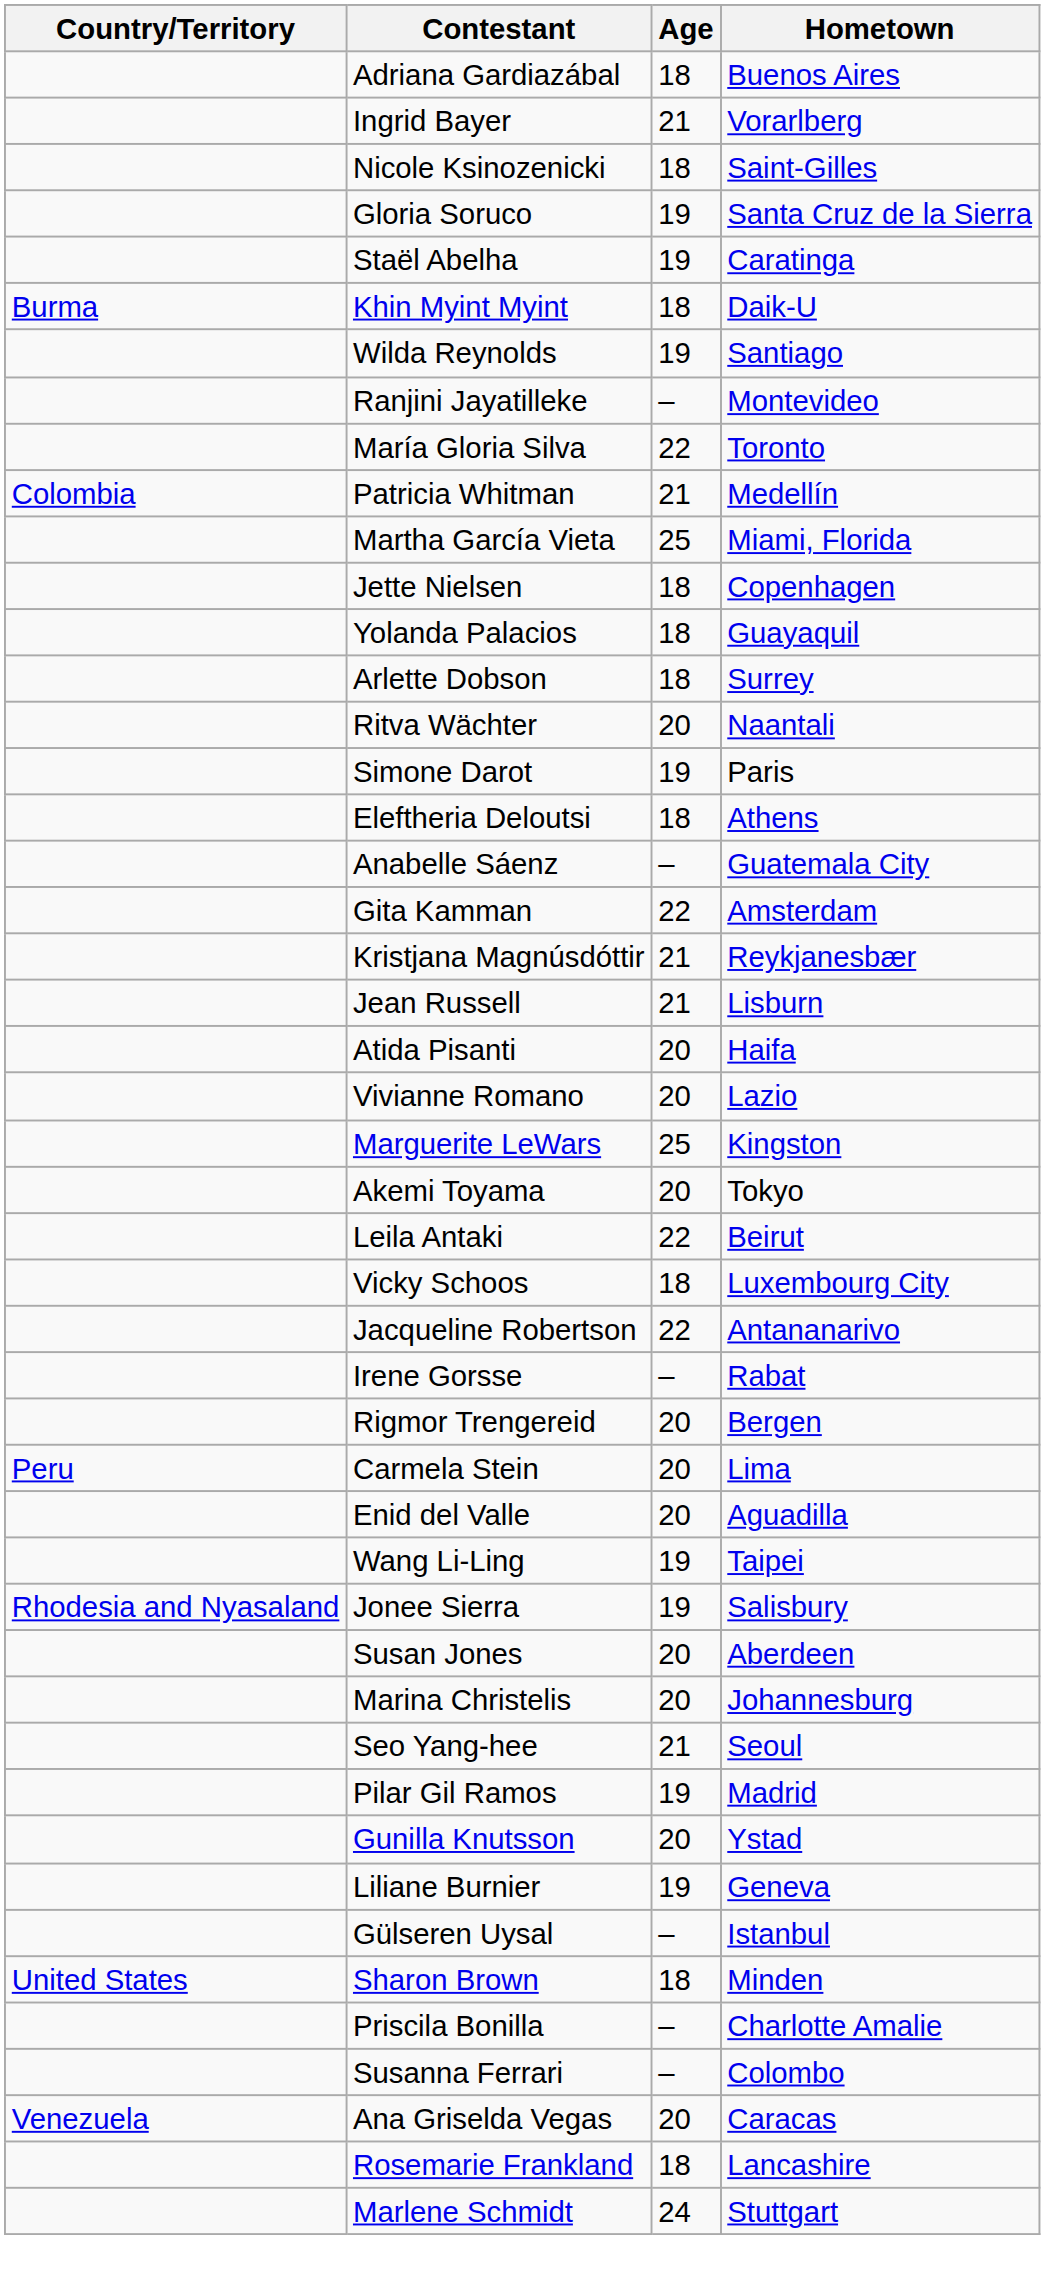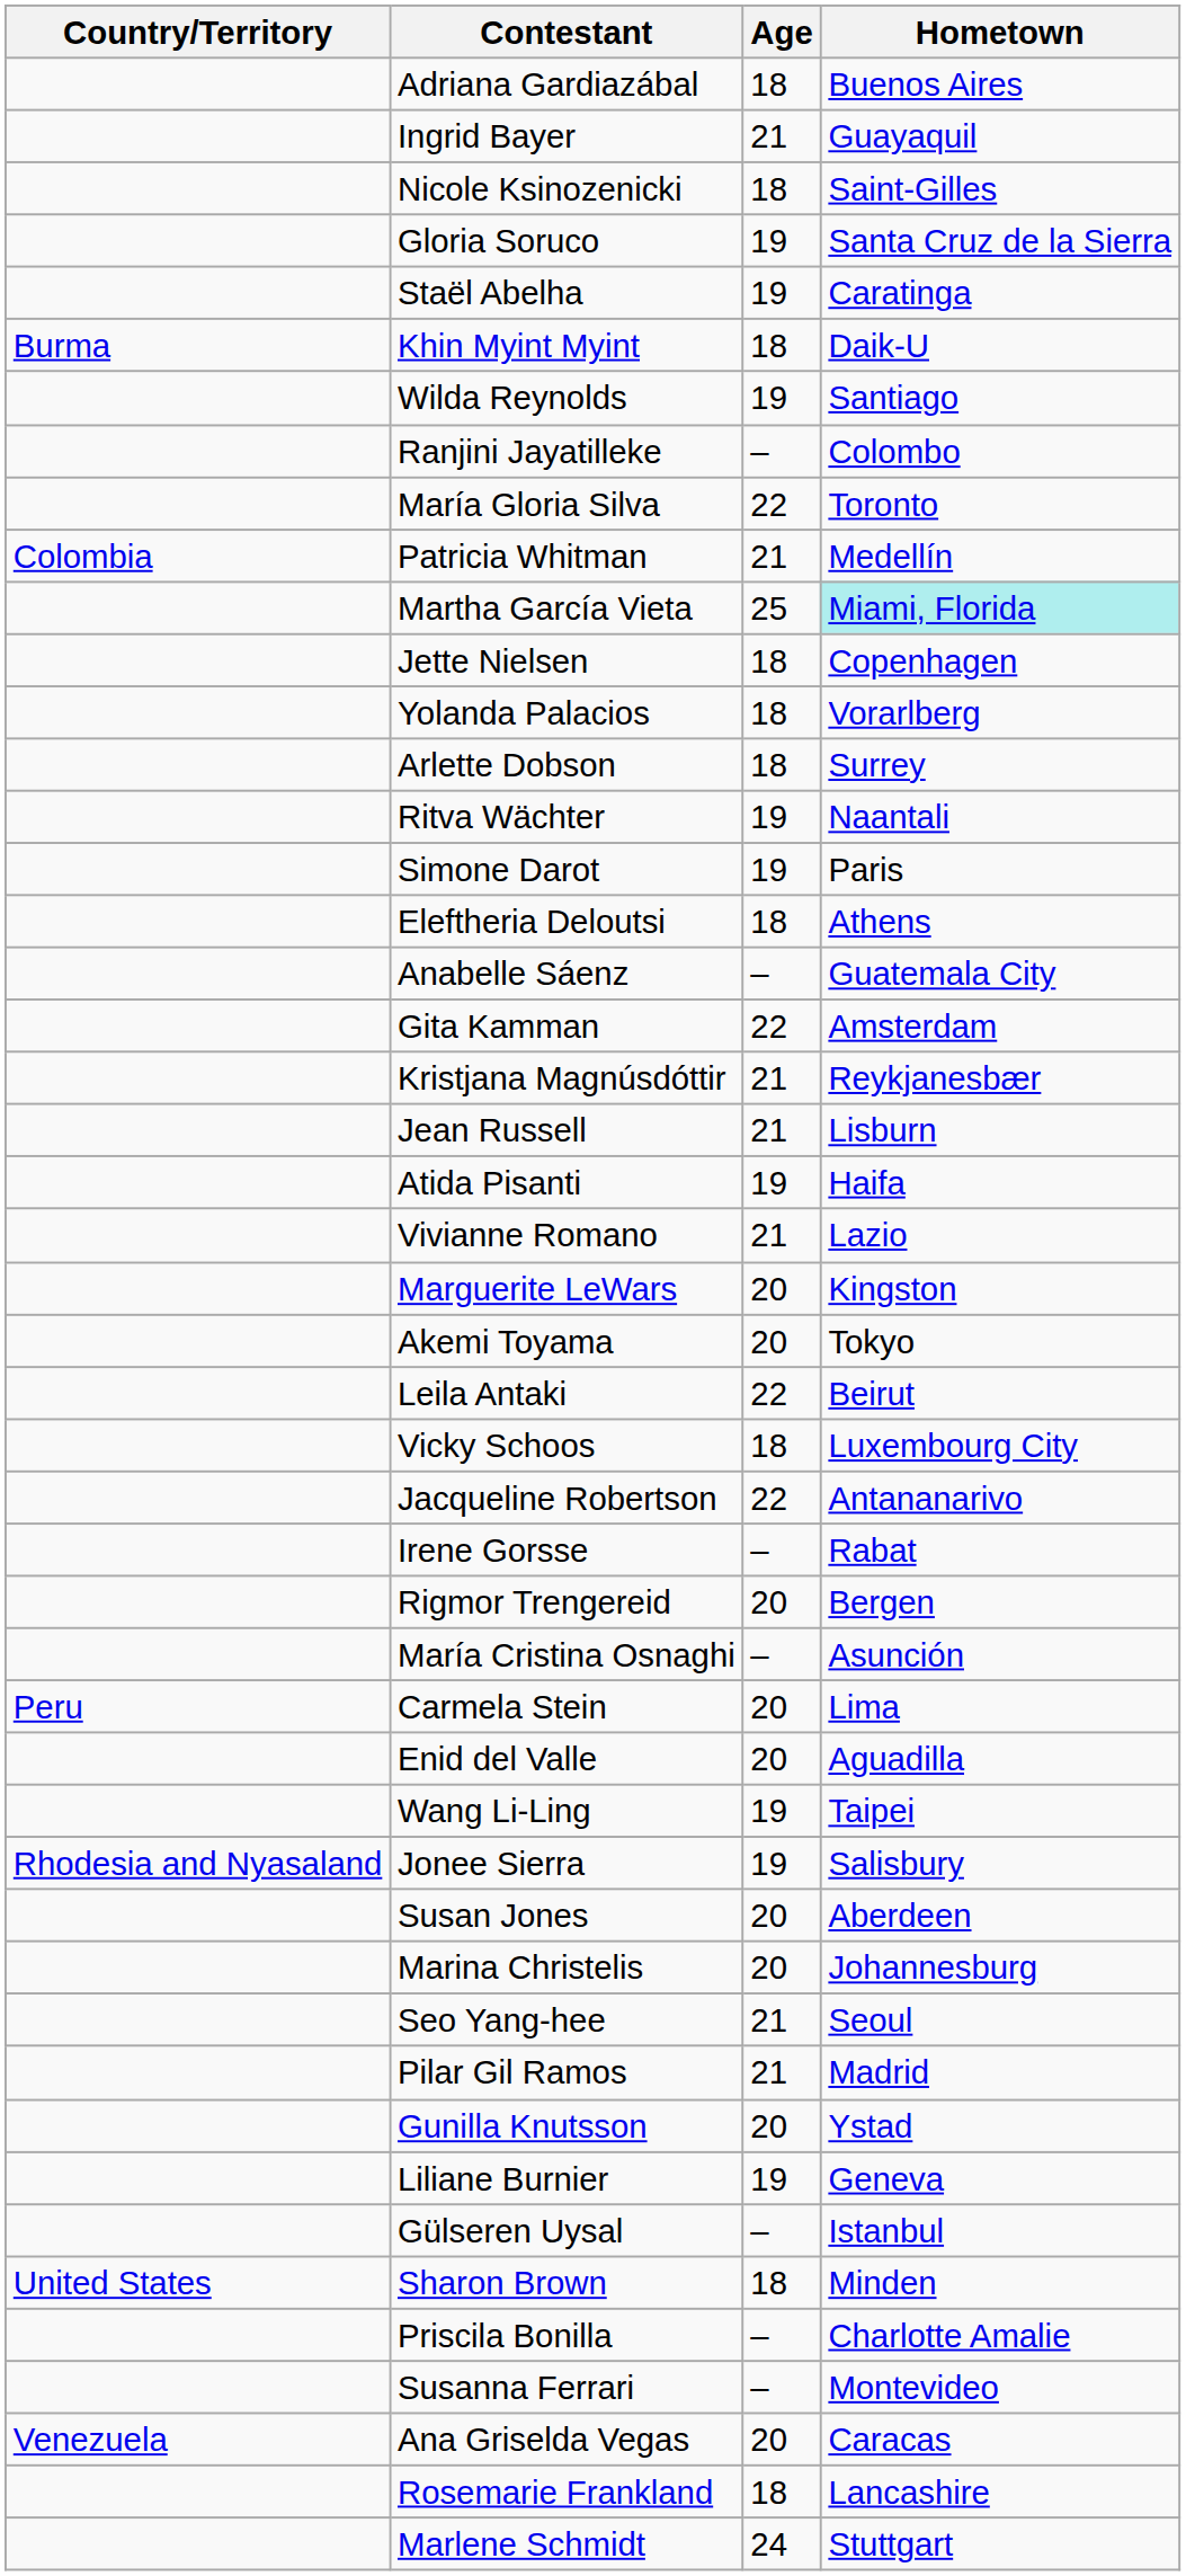 <table class="wikitable sortable" style="font-size: 95%;">
 <tr>
 <th>Country/Territory</th>
 <th>Contestant</th>
 <th>Age</th>
 <th>Hometown</th>
 </tr>
 <tr>
 <td></td>
 <td>Adriana Gardiazábal</td>
 <td>18</td>
 <td><a href='#'>Buenos Aires</a></td>
 </tr>
 <tr>
 <td></td>
 <td>Ingrid Bayer</td>
 <td>21</td>
-<td><a href='#'>Vorarlberg</a></td>
+<td><a href='#'>Guayaquil</a></td>
 </tr>
 <tr>
 <td></td>
 <td>Nicole Ksinozenicki</td>
 <td>18</td>
 <td><a href='#'>Saint-Gilles</a></td>
 </tr>
 <tr>
 <td></td>
 <td>Gloria Soruco</td>
 <td>19</td>
 <td><a href='#'>Santa Cruz de la Sierra</a></td>
 </tr>
 <tr>
 <td></td>
 <td>Staël Abelha</td>
 <td>19</td>
 <td><a href='#'>Caratinga</a></td>
 </tr>
 <tr>
 <td> <a href='#'>Burma</a></td>
 <td><a href='#'>Khin Myint Myint</a></td>
 <td>18</td>
 <td><a href='#'>Daik-U</a></td>
 </tr>
 <tr>
 <td></td>
 <td>Wilda Reynolds</td>
 <td>19</td>
 <td><a href='#'>Santiago</a></td>
 </tr>
 <tr>
 <td></td>
 <td>Ranjini Jayatilleke</td>
 <td>–</td>
-<td><a href='#'>Montevideo</a></td>
+<td><a href='#'>Colombo</a></td>
 </tr>
 <tr>
 <td></td>
 <td>María Gloria Silva</td>
 <td>22</td>
 <td><a href='#'>Toronto</a></td>
 </tr>
 <tr>
 <td> <a href='#'>Colombia</a></td>
 <td>Patricia Whitman</td>
 <td>21</td>
 <td><a href='#'>Medellín</a></td>
 </tr>
 <tr>
 <td></td>
 <td>Martha García Vieta</td>
 <td>25</td>
-<td><a href='#'>Miami, Florida</a></td>
+<td style="background: paleturquoise;"><a href='#'>Miami, Florida</a></td>
 </tr>
 <tr>
 <td></td>
 <td>Jette Nielsen</td>
 <td>18</td>
 <td><a href='#'>Copenhagen</a></td>
 </tr>
 <tr>
 <td></td>
 <td>Yolanda Palacios</td>
 <td>18</td>
-<td><a href='#'>Guayaquil</a></td>
+<td><a href='#'>Vorarlberg</a></td>
 </tr>
 <tr>
 <td></td>
 <td>Arlette Dobson</td>
 <td>18</td>
 <td><a href='#'>Surrey</a></td>
 </tr>
 <tr>
 <td></td>
 <td>Ritva Wächter</td>
-<td>20</td>
+<td>19</td>
 <td><a href='#'>Naantali</a></td>
 </tr>
 <tr>
 <td></td>
 <td>Simone Darot</td>
 <td>19</td>
 <td>Paris</td>
 </tr>
 <tr>
 <td></td>
 <td>Eleftheria Deloutsi</td>
 <td>18</td>
 <td><a href='#'>Athens</a></td>
 </tr>
 <tr>
 <td></td>
 <td>Anabelle Sáenz</td>
 <td>–</td>
 <td><a href='#'>Guatemala City</a></td>
 </tr>
 <tr>
 <td></td>
 <td>Gita Kamman</td>
 <td>22</td>
 <td><a href='#'>Amsterdam</a></td>
 </tr>
 <tr>
 <td></td>
 <td>Kristjana Magnúsdóttir</td>
 <td>21</td>
 <td><a href='#'>Reykjanesbær</a></td>
 </tr>
 <tr>
 <td></td>
 <td>Jean Russell</td>
 <td>21</td>
 <td><a href='#'>Lisburn</a></td>
 </tr>
 <tr>
 <td></td>
 <td>Atida Pisanti</td>
-<td>20</td>
+<td>19</td>
 <td><a href='#'>Haifa</a></td>
 </tr>
 <tr>
 <td></td>
 <td>Vivianne Romano</td>
-<td>20</td>
+<td>21</td>
 <td><a href='#'>Lazio</a></td>
 </tr>
 <tr>
 <td></td>
 <td><a href='#'>Marguerite LeWars</a></td>
-<td>25</td>
+<td>20</td>
 <td><a href='#'>Kingston</a></td>
 </tr>
 <tr>
 <td></td>
 <td>Akemi Toyama</td>
 <td>20</td>
 <td>Tokyo</td>
 </tr>
 <tr>
 <td></td>
 <td>Leila Antaki</td>
 <td>22</td>
 <td><a href='#'>Beirut</a></td>
 </tr>
 <tr>
 <td></td>
 <td>Vicky Schoos</td>
 <td>18</td>
 <td><a href='#'>Luxembourg City</a></td>
 </tr>
 <tr>
 <td></td>
 <td>Jacqueline Robertson</td>
 <td>22</td>
 <td><a href='#'>Antananarivo</a></td>
 </tr>
 <tr>
 <td></td>
 <td>Irene Gorsse</td>
 <td>–</td>
 <td><a href='#'>Rabat</a></td>
 </tr>
 <tr>
 <td></td>
 <td>Rigmor Trengereid</td>
 <td>20</td>
 <td><a href='#'>Bergen</a></td>
+</tr>
+<tr>
+<td></td>
+<td>María Cristina Osnaghi</td>
+<td>–</td>
+<td><a href='#'>Asunción</a></td>
 </tr>
 <tr>
 <td> <a href='#'>Peru</a></td>
 <td>Carmela Stein</td>
 <td>20</td>
 <td><a href='#'>Lima</a></td>
 </tr>
 <tr>
 <td></td>
 <td>Enid del Valle</td>
 <td>20</td>
 <td><a href='#'>Aguadilla</a></td>
 </tr>
 <tr>
 <td></td>
 <td>Wang Li-Ling</td>
 <td>19</td>
 <td><a href='#'>Taipei</a></td>
 </tr>
 <tr>
 <td> <a href='#'>Rhodesia and Nyasaland</a></td>
 <td>Jonee Sierra</td>
 <td>19</td>
 <td><a href='#'>Salisbury</a></td>
 </tr>
 <tr>
 <td></td>
 <td>Susan Jones</td>
 <td>20</td>
 <td><a href='#'>Aberdeen</a></td>
 </tr>
 <tr>
 <td></td>
 <td>Marina Christelis</td>
 <td>20</td>
 <td><a href='#'>Johannesburg</a></td>
 </tr>
 <tr>
 <td></td>
 <td>Seo Yang-hee</td>
 <td>21</td>
 <td><a href='#'>Seoul</a></td>
 </tr>
 <tr>
 <td></td>
 <td>Pilar Gil Ramos</td>
-<td>19</td>
+<td>21</td>
 <td><a href='#'>Madrid</a></td>
 </tr>
 <tr>
 <td></td>
 <td><a href='#'>Gunilla Knutsson</a></td>
 <td>20</td>
 <td><a href='#'>Ystad</a></td>
 </tr>
 <tr>
 <td></td>
 <td>Liliane Burnier</td>
 <td>19</td>
 <td><a href='#'>Geneva</a></td>
 </tr>
 <tr>
 <td></td>
 <td>Gülseren Uysal</td>
 <td>–</td>
 <td><a href='#'>Istanbul</a></td>
 </tr>
 <tr>
 <td> <a href='#'>United States</a></td>
 <td><a href='#'>Sharon Brown</a></td>
 <td>18</td>
 <td><a href='#'>Minden</a></td>
 </tr>
 <tr>
 <td></td>
 <td>Priscila Bonilla</td>
 <td>–</td>
 <td><a href='#'>Charlotte Amalie</a></td>
 </tr>
 <tr>
 <td></td>
 <td>Susanna Ferrari</td>
 <td>–</td>
-<td><a href='#'>Colombo</a></td>
+<td><a href='#'>Montevideo</a></td>
 </tr>
 <tr>
 <td> <a href='#'>Venezuela</a></td>
 <td>Ana Griselda Vegas</td>
 <td>20</td>
 <td><a href='#'>Caracas</a></td>
 </tr>
 <tr>
 <td></td>
 <td><a href='#'>Rosemarie Frankland</a></td>
 <td>18</td>
 <td><a href='#'>Lancashire</a></td>
 </tr>
 <tr>
 <td></td>
 <td><a href='#'>Marlene Schmidt</a></td>
 <td>24</td>
 <td><a href='#'>Stuttgart</a></td>
 </tr>
 </table>
